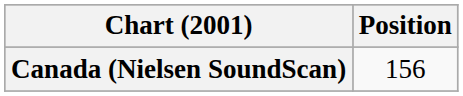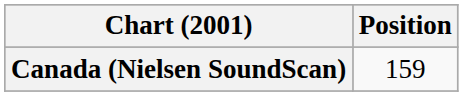 <table class="wikitable plainrowheaders" style="text-align:center">
 <tr>
 <th scope="col">Chart (2001)</th>
 <th scope="col">Position</th>
 </tr>
 <tr>
 <th scope="row">Canada (Nielsen SoundScan)</th>
-<td>156</td>
+<td>159</td>
 </tr>
 </table>
